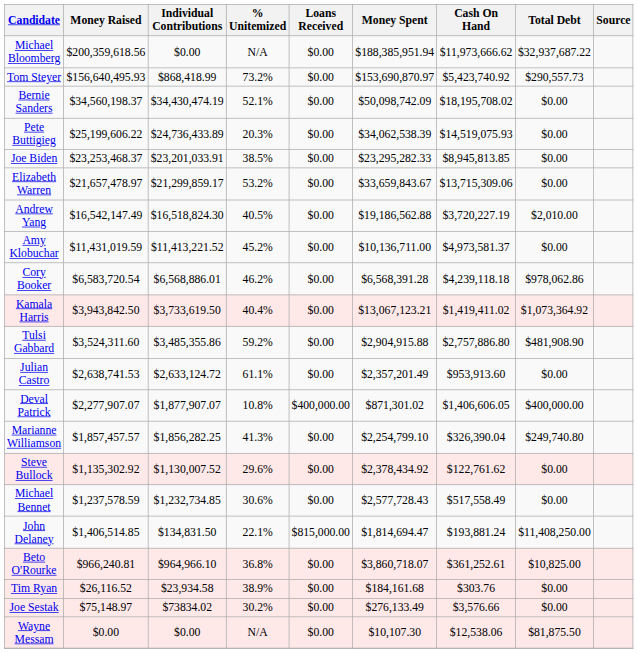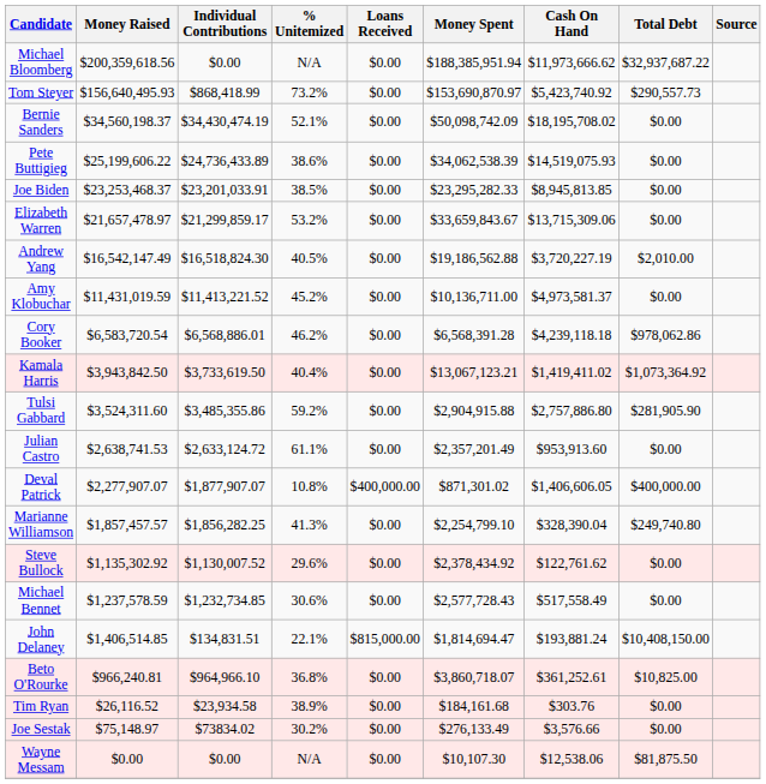 <table class="sortable wikitable" style="text-align:center; width:80%;">
 <tr>
 <th><a href='#'>Candidate</a></th>
 <th>Money Raised</th>
 <th>Individual Contributions</th>
 <th>% Unitemized</th>
 <th>Loans Received</th>
 <th>Money Spent</th>
 <th>Cash On Hand</th>
 <th>Total Debt</th>
 <th>Source</th>
 </tr>
 <tr>
 <td><a href='#'>Michael Bloomberg</a></td>
 <td>$200,359,618.56</td>
 <td>$0.00</td>
 <td>N/A</td>
 <td>$0.00</td>
 <td>$188,385,951.94</td>
 <td>$11,973,666.62</td>
 <td>$32,937,687.22</td>
 <td></td>
 </tr>
 <tr>
 <td><a href='#'>Tom Steyer</a></td>
 <td>$156,640,495.93</td>
 <td>$868,418.99</td>
 <td>73.2%</td>
 <td>$0.00</td>
 <td>$153,690,870.97</td>
 <td>$5,423,740.92</td>
 <td>$290,557.73</td>
 <td></td>
 </tr>
 <tr>
 <td><a href='#'>Bernie Sanders</a></td>
 <td>$34,560,198.37</td>
 <td>$34,430,474.19</td>
 <td>52.1%</td>
 <td>$0.00</td>
 <td>$50,098,742.09</td>
 <td>$18,195,708.02</td>
 <td>$0.00</td>
 <td></td>
 </tr>
 <tr>
 <td><a href='#'>Pete Buttigieg</a></td>
 <td>$25,199,606.22</td>
 <td>$24,736,433.89</td>
-<td>20.3%</td>
+<td>38.6%</td>
 <td>$0.00</td>
 <td>$34,062,538.39</td>
 <td>$14,519,075.93</td>
 <td>$0.00</td>
 <td></td>
 </tr>
 <tr>
 <td><a href='#'>Joe Biden</a></td>
 <td>$23,253,468.37</td>
 <td>$23,201,033.91</td>
 <td>38.5%</td>
 <td>$0.00</td>
 <td>$23,295,282.33</td>
 <td>$8,945,813.85</td>
 <td>$0.00</td>
 <td></td>
 </tr>
 <tr>
 <td><a href='#'>Elizabeth Warren</a></td>
 <td>$21,657,478.97</td>
 <td>$21,299,859.17</td>
 <td>53.2%</td>
 <td>$0.00</td>
 <td>$33,659,843.67</td>
 <td>$13,715,309.06</td>
 <td>$0.00</td>
 <td></td>
 </tr>
 <tr>
 <td><a href='#'>Andrew Yang</a></td>
 <td>$16,542,147.49</td>
 <td>$16,518,824.30</td>
 <td>40.5%</td>
 <td>$0.00</td>
 <td>$19,186,562.88</td>
 <td>$3,720,227.19</td>
 <td>$2,010.00</td>
 <td></td>
 </tr>
 <tr>
 <td><a href='#'>Amy Klobuchar</a></td>
 <td>$11,431,019.59</td>
 <td>$11,413,221.52</td>
 <td>45.2%</td>
 <td>$0.00</td>
 <td>$10,136,711.00</td>
 <td>$4,973,581.37</td>
 <td>$0.00</td>
 <td></td>
 </tr>
 <tr>
 <td><a href='#'>Cory Booker</a></td>
 <td>$6,583,720.54</td>
 <td>$6,568,886.01</td>
 <td>46.2%</td>
 <td>$0.00</td>
 <td>$6,568,391.28</td>
 <td>$4,239,118.18</td>
 <td>$978,062.86</td>
 <td></td>
 </tr>
 <tr style="background:#ffe8e8;">
 <td><a href='#'>Kamala Harris</a></td>
 <td>$3,943,842.50</td>
 <td>$3,733,619.50</td>
 <td>40.4%</td>
 <td>$0.00</td>
 <td>$13,067,123.21</td>
 <td>$1,419,411.02</td>
 <td>$1,073,364.92</td>
 <td></td>
 </tr>
 <tr>
 <td><a href='#'>Tulsi Gabbard</a></td>
 <td>$3,524,311.60</td>
 <td>$3,485,355.86</td>
 <td>59.2%</td>
 <td>$0.00</td>
 <td>$2,904,915.88</td>
 <td>$2,757,886.80</td>
-<td>$481,908.90</td>
+<td>$281,905.90</td>
 <td></td>
 </tr>
 <tr>
 <td><a href='#'>Julian Castro</a></td>
 <td>$2,638,741.53</td>
 <td>$2,633,124.72</td>
 <td>61.1%</td>
 <td>$0.00</td>
 <td>$2,357,201.49</td>
 <td>$953,913.60</td>
 <td>$0.00</td>
 <td></td>
 </tr>
 <tr>
 <td><a href='#'>Deval Patrick</a></td>
 <td>$2,277,907.07</td>
 <td>$1,877,907.07</td>
 <td>10.8%</td>
 <td>$400,000.00</td>
 <td>$871,301.02</td>
 <td>$1,406,606.05</td>
 <td>$400,000.00</td>
 <td></td>
 </tr>
 <tr>
 <td><a href='#'>Marianne Williamson</a></td>
 <td>$1,857,457.57</td>
 <td>$1,856,282.25</td>
 <td>41.3%</td>
 <td>$0.00</td>
 <td>$2,254,799.10</td>
-<td>$326,390.04</td>
+<td>$328,390.04</td>
 <td>$249,740.80</td>
 <td></td>
 </tr>
 <tr style="background:#ffe8e8;">
 <td><a href='#'>Steve Bullock</a></td>
 <td>$1,135,302.92</td>
 <td>$1,130,007.52</td>
 <td>29.6%</td>
 <td>$0.00</td>
 <td>$2,378,434.92</td>
 <td>$122,761.62</td>
 <td>$0.00</td>
 <td></td>
 </tr>
 <tr>
 <td><a href='#'>Michael Bennet</a></td>
 <td>$1,237,578.59</td>
 <td>$1,232,734.85</td>
 <td>30.6%</td>
 <td>$0.00</td>
 <td>$2,577,728.43</td>
 <td>$517,558.49</td>
 <td>$0.00</td>
 <td></td>
 </tr>
 <tr>
 <td><a href='#'>John Delaney</a></td>
 <td>$1,406,514.85</td>
-<td>$134,831.50</td>
+<td>$134,831.51</td>
 <td>22.1%</td>
 <td>$815,000.00</td>
 <td>$1,814,694.47</td>
 <td>$193,881.24</td>
-<td>$11,408,250.00</td>
+<td>$10,408,150.00</td>
 <td></td>
 </tr>
 <tr style="background:#ffe8e8;">
 <td><a href='#'>Beto O'Rourke</a></td>
 <td>$966,240.81</td>
 <td>$964,966.10</td>
 <td>36.8%</td>
 <td>$0.00</td>
 <td>$3,860,718.07</td>
 <td>$361,252.61</td>
 <td>$10,825.00</td>
 <td></td>
 </tr>
 <tr style="background:#ffe8e8;">
 <td><a href='#'>Tim Ryan</a></td>
 <td>$26,116.52</td>
 <td>$23,934.58</td>
 <td>38.9%</td>
 <td>$0.00</td>
 <td>$184,161.68</td>
 <td>$303.76</td>
 <td>$0.00</td>
 <td></td>
 </tr>
 <tr style="background:#ffe8e8;">
 <td><a href='#'>Joe Sestak</a></td>
 <td>$75,148.97</td>
 <td>$73834.02</td>
 <td>30.2%</td>
 <td>$0.00</td>
 <td>$276,133.49</td>
 <td>$3,576.66</td>
 <td>$0.00</td>
 <td></td>
 </tr>
 <tr style="background:#ffe8e8;">
 <td><a href='#'>Wayne Messam</a></td>
 <td>$0.00</td>
 <td>$0.00</td>
 <td>N/A</td>
 <td>$0.00</td>
 <td>$10,107.30</td>
 <td>$12,538.06</td>
 <td>$81,875.50</td>
 <td></td>
 </tr>
 <tr>
 </tr>
 </table>
